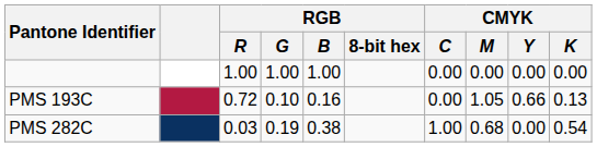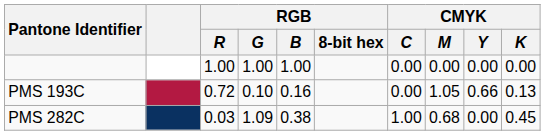 <table class="wikitable" style="text-align: right">
 <tr>
 <th rowspan="2" style="text-align:center">Pantone Identifier</th>
 <th rowspan="2" style="width:3em; min-width:3em"></th>
 <th colspan="4" style="text-align:center">RGB</th>
 <th colspan="4" style="text-align:center">CMYK</th>
 </tr>
 <tr>
 <th style="text-align:center"><em>R</em></th>
 <th style="text-align:center"><em>G</em></th>
 <th style="text-align:center"><em>B</em></th>
 <th style="text-align:center">8-bit hex</th>
 <th style="text-align:center"><em>C</em></th>
 <th style="text-align:center"><em>M</em></th>
 <th style="text-align:center"><em>Y</em></th>
 <th style="text-align:center"><em>K</em></th>
 </tr>
 <tr>
 <td style="text-align:left"></td>
 <td style="background:#fff" title="#FFFFFF"></td>
 <td>1.00</td>
 <td>1.00</td>
 <td>1.00</td>
 <td></td>
 <td>0.00</td>
 <td>0.00</td>
 <td>0.00</td>
 <td>0.00</td>
 </tr>
 <tr>
 <td style="text-align:left">PMS 193C</td>
 <td style="background:#b31942" title="#B31942"></td>
 <td>0.72</td>
 <td>0.10</td>
 <td>0.16</td>
 <td></td>
 <td>0.00</td>
 <td>1.05</td>
 <td>0.66</td>
 <td>0.13</td>
 </tr>
 <tr>
 <td style="text-align:left">PMS 282C</td>
 <td style="background:#0a3161" title="#0A3161"></td>
 <td>0.03</td>
-<td>0.19</td>
+<td>1.09</td>
 <td>0.38</td>
 <td></td>
 <td>1.00</td>
 <td>0.68</td>
 <td>0.00</td>
-<td>0.54</td>
+<td>0.45</td>
 </tr>
 </table>
